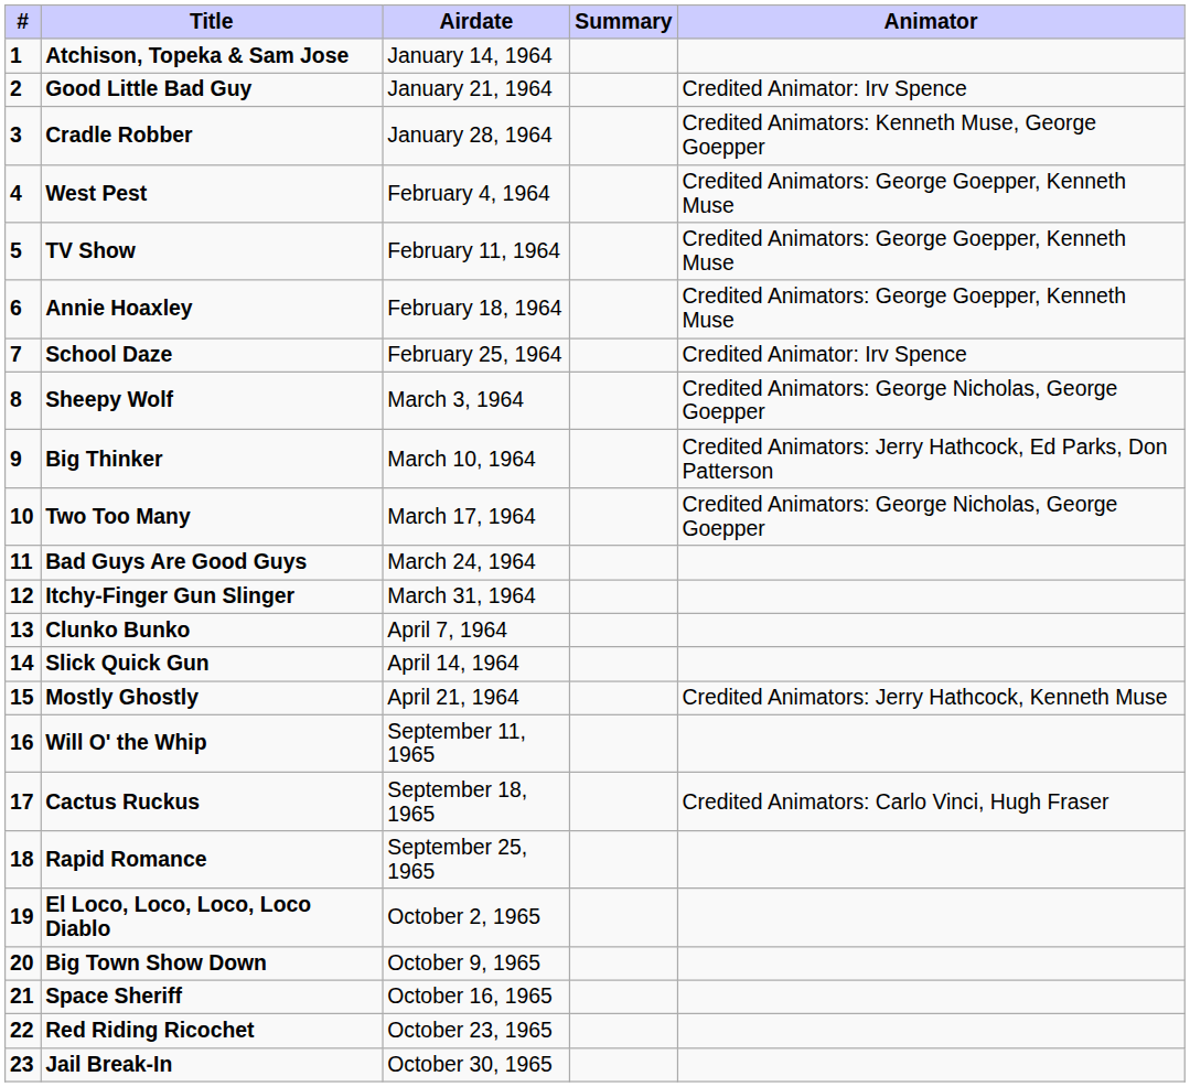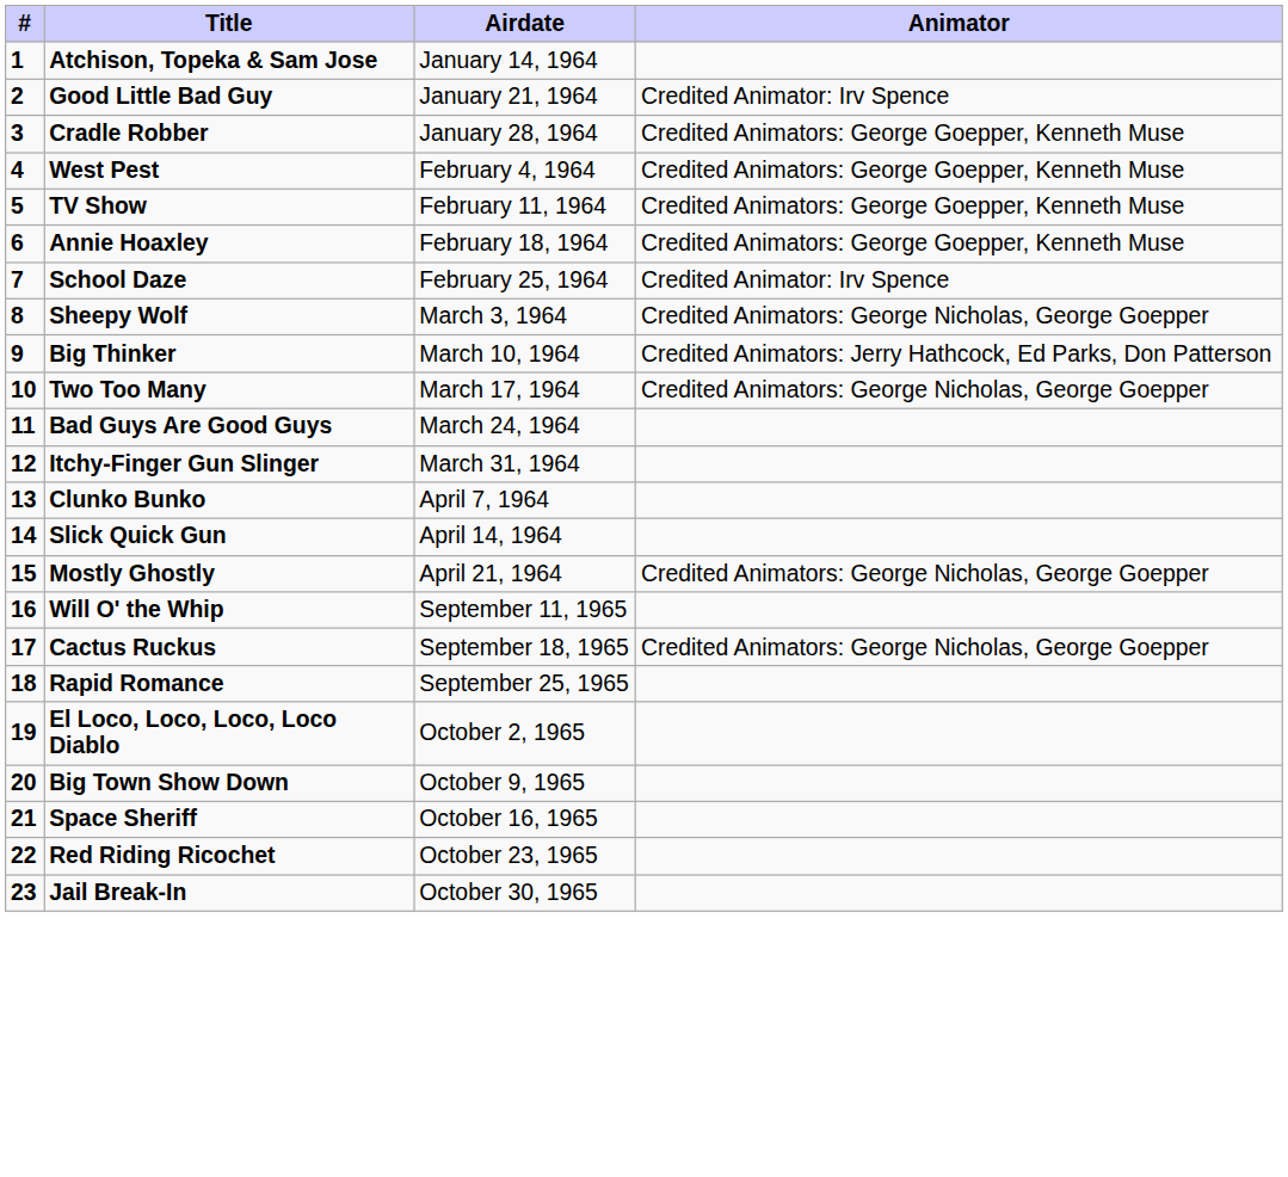 <table class="wikitable" width=70%>
 <tr>
 <th style="background: #CCCCFF" width="3%"><strong>#</strong></th>
 <th style="background: #CCCCFF" width="29%"><strong>Title</strong></th>
 <th style="background: #CCCCFF"><strong>Airdate</strong></th>
-<th style="background: #CCCCFF"><strong>Summary</strong></th>
 <th style="background: #CCCCFF"><strong>Animator</strong></th>
 </tr>
 <tr>
 <td><strong>1</strong></td>
 <td><strong>Atchison, Topeka & Sam Jose</strong></td>
 <td>January 14, 1964</td>
 <td></td>
-<td></td>
 </tr>
 <tr>
 <td><strong>2</strong></td>
 <td><strong>Good Little Bad Guy</strong></td>
 <td>January 21, 1964</td>
-<td></td>
 <td>Credited Animator: Irv Spence</td>
 </tr>
 <tr>
 <td><strong>3</strong></td>
 <td><strong>Cradle Robber</strong></td>
 <td>January 28, 1964</td>
-<td></td>
-<td>Credited Animators: Kenneth Muse, George Goepper</td>
+<td>Credited Animators: George Goepper, Kenneth Muse</td>
 </tr>
 <tr>
 <td><strong>4</strong></td>
 <td><strong>West Pest</strong></td>
 <td>February 4, 1964</td>
-<td></td>
 <td>Credited Animators: George Goepper, Kenneth Muse</td>
 </tr>
 <tr>
 <td><strong>5</strong></td>
 <td><strong>TV Show</strong></td>
 <td>February 11, 1964</td>
-<td></td>
 <td>Credited Animators: George Goepper, Kenneth Muse</td>
 </tr>
 <tr>
 <td><strong>6</strong></td>
 <td><strong>Annie Hoaxley</strong></td>
 <td>February 18, 1964</td>
-<td></td>
 <td>Credited Animators: George Goepper, Kenneth Muse</td>
 </tr>
 <tr>
 <td><strong>7</strong></td>
 <td><strong>School Daze</strong></td>
 <td>February 25, 1964</td>
-<td></td>
 <td>Credited Animator: Irv Spence</td>
 </tr>
 <tr>
 <td><strong>8</strong></td>
 <td><strong>Sheepy Wolf</strong></td>
 <td>March 3, 1964</td>
-<td></td>
 <td>Credited Animators: George Nicholas, George Goepper</td>
 </tr>
 <tr>
 <td><strong>9</strong></td>
 <td><strong>Big Thinker</strong></td>
 <td>March 10, 1964</td>
-<td></td>
 <td>Credited Animators: Jerry Hathcock, Ed Parks, Don Patterson</td>
 </tr>
 <tr>
 <td><strong>10</strong></td>
 <td><strong>Two Too Many</strong></td>
 <td>March 17, 1964</td>
-<td></td>
 <td>Credited Animators: George Nicholas, George Goepper</td>
 </tr>
 <tr>
 <td><strong>11</strong></td>
 <td><strong>Bad Guys Are Good Guys</strong></td>
 <td>March 24, 1964</td>
 <td></td>
-<td></td>
 </tr>
 <tr>
 <td><strong>12</strong></td>
 <td><strong>Itchy-Finger Gun Slinger</strong></td>
 <td>March 31, 1964</td>
-<td></td>
 <td></td>
 </tr>
 <tr>
 <td><strong>13</strong></td>
 <td><strong>Clunko Bunko</strong></td>
 <td>April 7, 1964</td>
 <td></td>
-<td></td>
 </tr>
 <tr>
 <td><strong>14</strong></td>
 <td><strong>Slick Quick Gun</strong></td>
 <td>April 14, 1964</td>
 <td></td>
-<td></td>
 </tr>
 <tr>
 <td><strong>15</strong></td>
 <td><strong>Mostly Ghostly</strong></td>
 <td>April 21, 1964</td>
-<td></td>
-<td>Credited Animators: Jerry Hathcock, Kenneth Muse</td>
+<td>Credited Animators: George Nicholas, George Goepper</td>
 </tr>
 <tr>
 <td><strong>16</strong></td>
 <td><strong>Will O' the Whip </strong></td>
 <td>September 11, 1965</td>
 <td></td>
-<td></td>
 </tr>
 <tr>
 <td><strong>17</strong></td>
 <td><strong>Cactus Ruckus</strong></td>
 <td>September 18, 1965</td>
-<td></td>
-<td>Credited Animators: Carlo Vinci, Hugh Fraser</td>
+<td>Credited Animators: George Nicholas, George Goepper</td>
 </tr>
 <tr>
 <td><strong>18</strong></td>
 <td><strong>Rapid Romance</strong></td>
 <td>September 25, 1965</td>
-<td></td>
 <td></td>
 </tr>
 <tr>
 <td><strong>19</strong></td>
 <td><strong>El Loco, Loco, Loco, Loco Diablo</strong></td>
 <td>October 2, 1965</td>
 <td></td>
-<td></td>
 </tr>
 <tr>
 <td><strong>20</strong></td>
 <td><strong>Big Town Show Down</strong></td>
 <td>October 9, 1965</td>
-<td></td>
 <td></td>
 </tr>
 <tr>
 <td><strong>21</strong></td>
 <td><strong>Space Sheriff</strong></td>
 <td>October 16, 1965</td>
 <td></td>
-<td></td>
 </tr>
 <tr>
 <td><strong>22</strong></td>
 <td><strong>Red Riding Ricochet</strong></td>
 <td>October 23, 1965</td>
-<td></td>
 <td></td>
 </tr>
 <tr>
 <td><strong>23</strong></td>
 <td><strong>Jail Break-In</strong></td>
 <td>October 30, 1965</td>
 <td></td>
-<td></td>
 </tr>
 </table>
